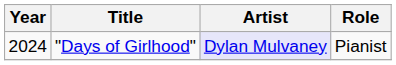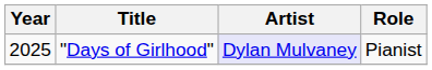 <table class="wikitable">
 <tr>
 <th>Year</th>
 <th>Title</th>
 <th>Artist</th>
 <th>Role</th>
 </tr>
 <tr>
-<td>2024</td>
+<td>2025</td>
 <td>"<a href='#'>Days of Girlhood</a>"</td>
 <td style="background: lavender;"><a href='#'>Dylan Mulvaney</a></td>
 <td>Pianist</td>
 </tr>
 <tr>
 </tr>
 </table>
